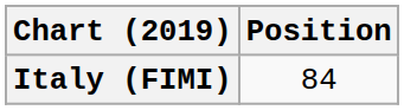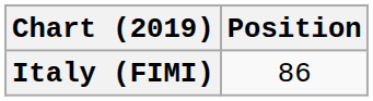 <table class="wikitable plainrowheaders" style="text-align:center">
 <tr>
 <th scope="col">Chart (2019)</th>
 <th scope="col">Position</th>
 </tr>
 <tr>
 <th scope="row">Italy (FIMI)</th>
-<td>84</td>
+<td>86</td>
 </tr>
 </table>
